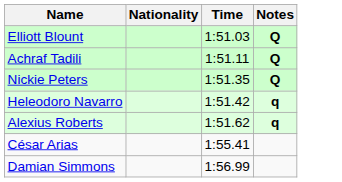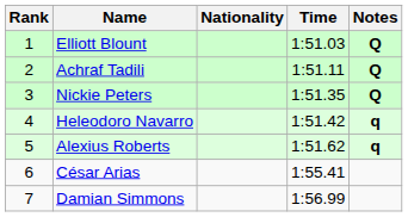 <table class="wikitable sortable" style="text-align:center">
 <tr>
+<th>Rank</th>
 <th>Name</th>
 <th>Nationality</th>
 <th>Time</th>
 <th>Notes</th>
 </tr>
 <tr bgcolor=ccffcc>
+<td align=center>1</td>
 <td align=left><a href='#'>Elliott Blount</a></td>
 <td align=left></td>
 <td>1:51.03</td>
 <td><strong>Q</strong></td>
 </tr>
 <tr bgcolor=ccffcc>
+<td align=center>2</td>
 <td align=left><a href='#'>Achraf Tadili</a></td>
 <td align=left></td>
 <td>1:51.11</td>
 <td><strong>Q</strong></td>
 </tr>
 <tr bgcolor=ccffcc>
+<td align=center>3</td>
 <td align=left><a href='#'>Nickie Peters</a></td>
 <td align=left></td>
 <td>1:51.35</td>
 <td><strong>Q</strong></td>
 </tr>
 <tr bgcolor=ddffdd>
+<td align=center>4</td>
 <td align=left><a href='#'>Heleodoro Navarro</a></td>
 <td align=left></td>
 <td>1:51.42</td>
 <td><strong>q</strong></td>
 </tr>
 <tr bgcolor=ddffdd>
+<td align=center>5</td>
 <td align=left><a href='#'>Alexius Roberts</a></td>
 <td align=left></td>
 <td>1:51.62</td>
 <td><strong>q</strong></td>
 </tr>
 <tr>
+<td align=center>6</td>
 <td align=left><a href='#'>César Arias</a></td>
 <td align=left></td>
 <td>1:55.41</td>
 <td></td>
 </tr>
 <tr>
+<td align=center>7</td>
 <td align=left><a href='#'>Damian Simmons</a></td>
 <td align=left></td>
 <td>1:56.99</td>
 <td></td>
 </tr>
 </table>
